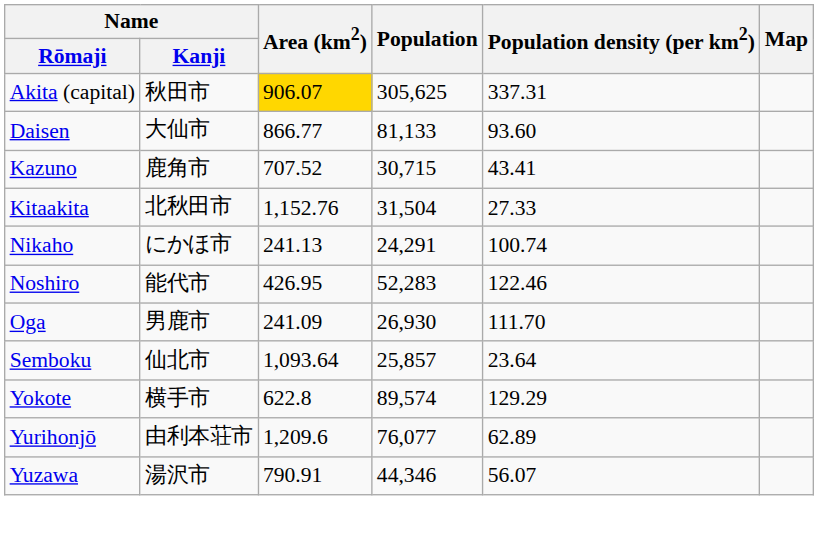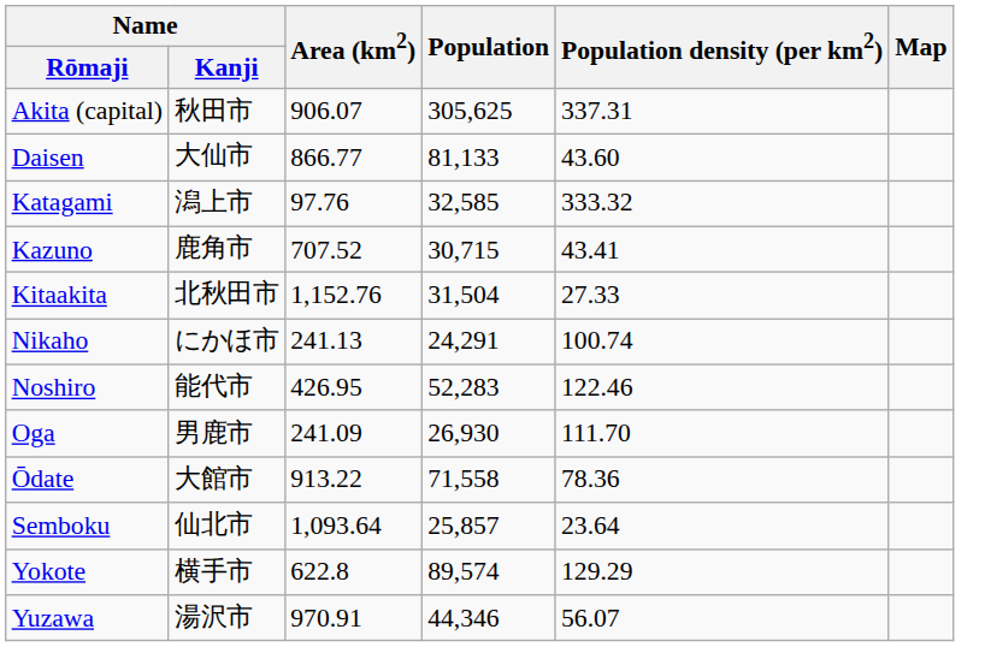 <table class="wikitable sortable">
 <tr>
 <th colspan="2">Name</th>
 <th rowspan="2">Area (km<sup>2</sup>)</th>
 <th rowspan="2">Population</th>
 <th rowspan="2">Population density (per km<sup>2</sup>)</th>
 <th rowspan="2">Map</th>
 </tr>
 <tr>
 <th><a href='#'>Rōmaji</a></th>
 <th><a href='#'>Kanji</a></th>
 </tr>
 <tr>
 <td> <a href='#'>Akita</a> (capital)</td>
 <td>秋田市</td>
-<td style="background: gold;">906.07</td>
+<td>906.07</td>
 <td>305,625</td>
 <td>337.31</td>
 <td></td>
 </tr>
 <tr>
 <td> <a href='#'>Daisen</a></td>
 <td>大仙市</td>
 <td>866.77</td>
 <td>81,133</td>
-<td>93.60</td>
+<td>43.60</td>
+<td></td>
+</tr>
+<tr>
+<td> <a href='#'>Katagami</a></td>
+<td>潟上市</td>
+<td>97.76</td>
+<td>32,585</td>
+<td>333.32</td>
 <td></td>
 </tr>
 <tr>
 <td> <a href='#'>Kazuno</a></td>
 <td>鹿角市</td>
 <td>707.52</td>
 <td>30,715</td>
 <td>43.41</td>
 <td></td>
 </tr>
 <tr>
 <td> <a href='#'>Kitaakita</a></td>
 <td>北秋田市</td>
 <td>1,152.76</td>
 <td>31,504</td>
 <td>27.33</td>
 <td></td>
 </tr>
 <tr>
 <td> <a href='#'>Nikaho</a></td>
 <td>にかほ市</td>
 <td>241.13</td>
 <td>24,291</td>
 <td>100.74</td>
 <td></td>
 </tr>
 <tr>
 <td> <a href='#'>Noshiro</a></td>
 <td>能代市</td>
 <td>426.95</td>
 <td>52,283</td>
 <td>122.46</td>
 <td></td>
 </tr>
 <tr>
 <td> <a href='#'>Oga</a></td>
 <td>男鹿市</td>
 <td>241.09</td>
 <td>26,930</td>
 <td>111.70</td>
 <td></td>
 </tr>
 <tr>
+<td> <a href='#'>Ōdate</a></td>
+<td>大館市</td>
+<td>913.22</td>
+<td>71,558</td>
+<td>78.36</td>
+<td></td>
+</tr>
+<tr>
 <td> <a href='#'>Semboku</a></td>
 <td>仙北市</td>
 <td>1,093.64</td>
 <td>25,857</td>
 <td>23.64</td>
 <td></td>
 </tr>
 <tr>
 <td> <a href='#'>Yokote</a></td>
 <td>横手市</td>
 <td>622.8</td>
 <td>89,574</td>
 <td>129.29</td>
 <td></td>
 </tr>
 <tr>
-<td> <a href='#'>Yurihonjō</a></td>
-<td>由利本荘市</td>
-<td>1,209.6</td>
-<td>76,077</td>
-<td>62.89</td>
-<td></td>
-</tr>
-<tr>
 <td> <a href='#'>Yuzawa</a></td>
 <td>湯沢市</td>
-<td>790.91</td>
+<td>970.91</td>
 <td>44,346</td>
 <td>56.07</td>
 <td></td>
 </tr>
 </table>
